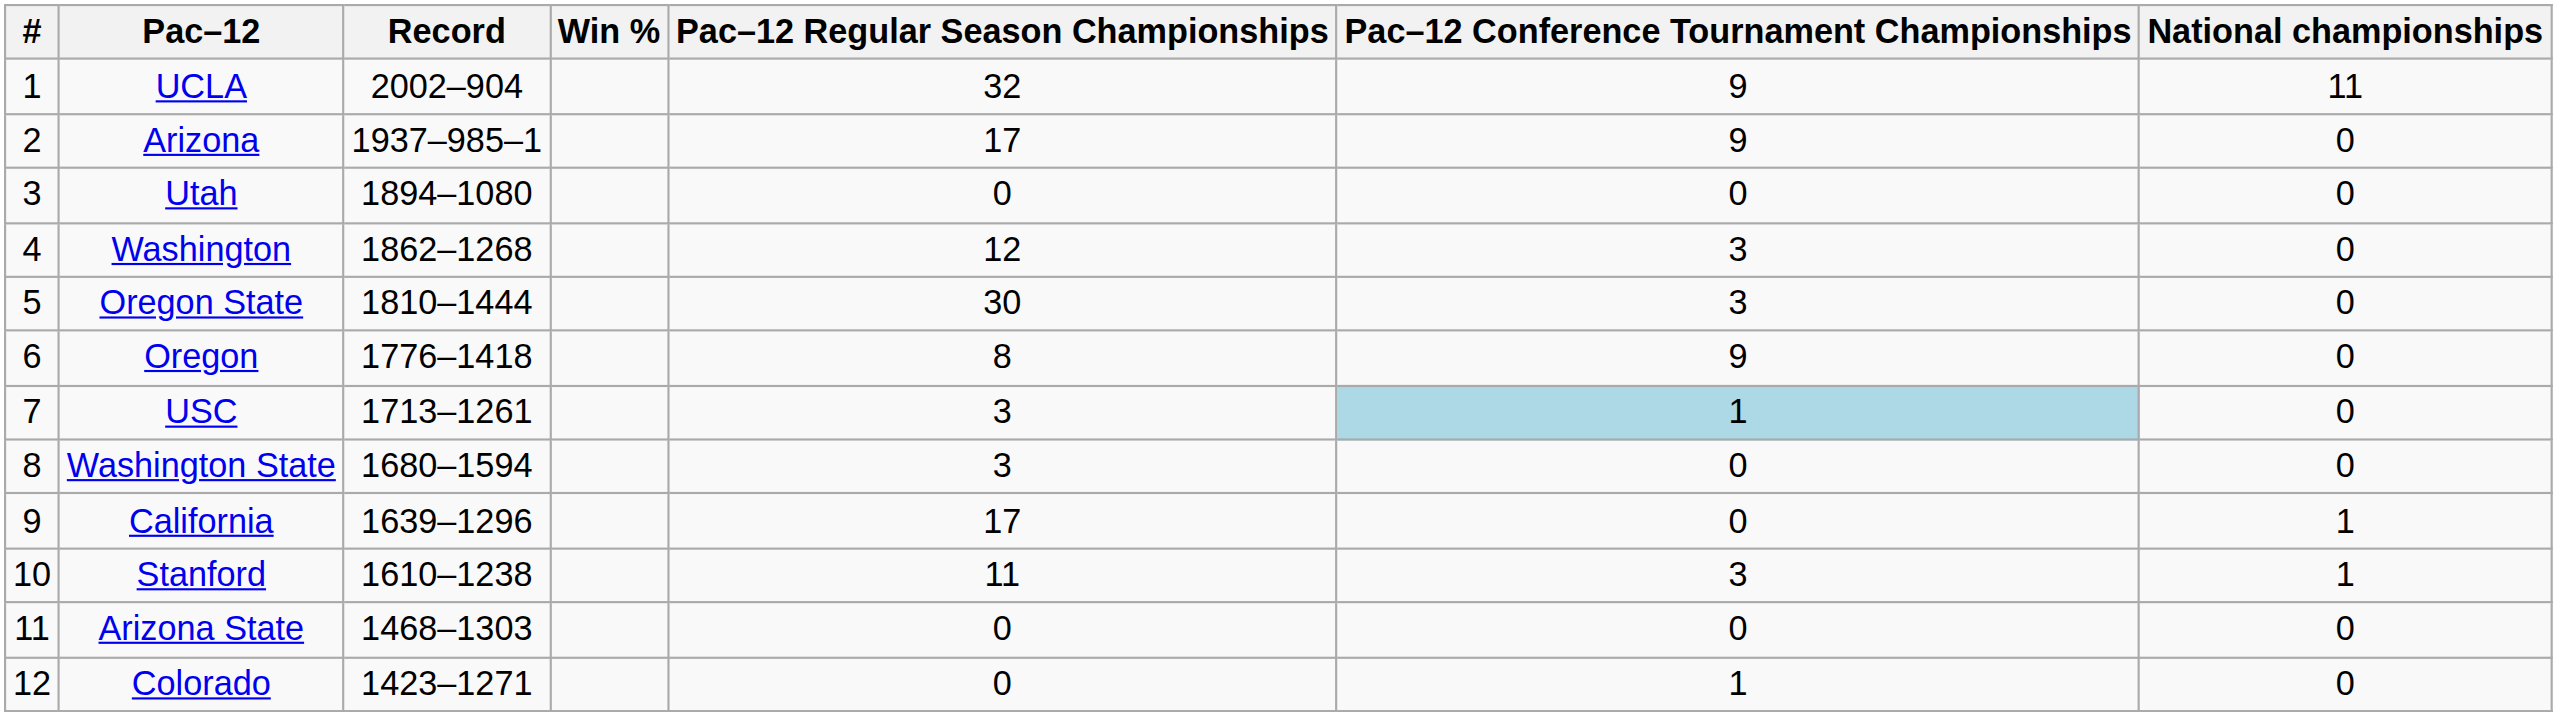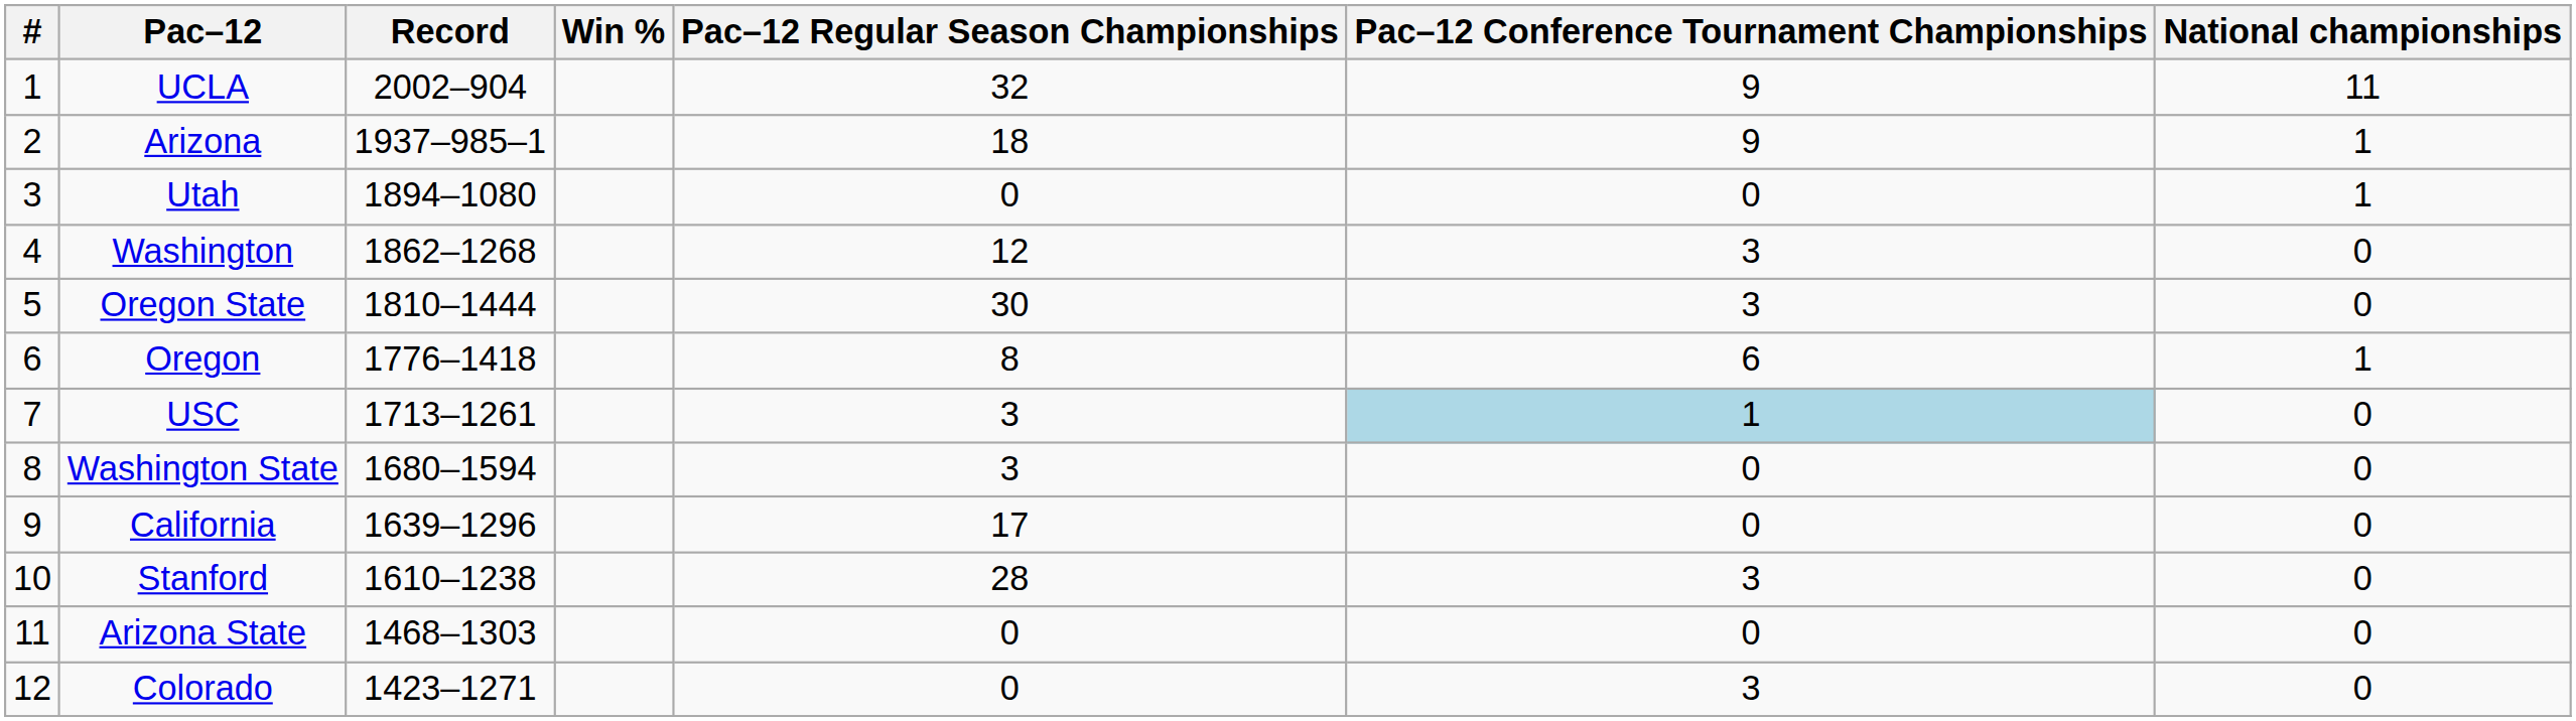 <table class="wikitable sortable" style="text-align:center;">
 <tr>
 <th>#</th>
 <th>Pac–12</th>
 <th>Record</th>
 <th>Win %</th>
 <th>Pac–12 Regular Season Championships</th>
 <th>Pac–12 Conference Tournament Championships</th>
 <th>National championships</th>
 </tr>
 <tr>
 <td>1</td>
 <td><a href='#'>UCLA</a></td>
 <td>2002–904</td>
 <td></td>
 <td>32</td>
 <td>9</td>
 <td>11</td>
 </tr>
 <tr>
 <td>2</td>
 <td><a href='#'>Arizona</a></td>
 <td>1937–985–1</td>
 <td></td>
-<td>17</td>
+<td>18</td>
 <td>9</td>
-<td>0</td>
+<td>1</td>
 </tr>
 <tr>
 <td>3</td>
 <td><a href='#'>Utah</a></td>
 <td>1894–1080</td>
 <td></td>
 <td>0</td>
 <td>0</td>
-<td>0</td>
+<td>1</td>
 </tr>
 <tr>
 <td>4</td>
 <td><a href='#'>Washington</a></td>
 <td>1862–1268</td>
 <td></td>
 <td>12</td>
 <td>3</td>
 <td>0</td>
 </tr>
 <tr>
 <td>5</td>
 <td><a href='#'>Oregon State</a></td>
 <td>1810–1444</td>
 <td></td>
 <td>30</td>
 <td>3</td>
 <td>0</td>
 </tr>
 <tr>
 <td>6</td>
 <td><a href='#'>Oregon</a></td>
 <td>1776–1418</td>
 <td></td>
 <td>8</td>
-<td>9</td>
-<td>0</td>
+<td>6</td>
+<td>1</td>
 </tr>
 <tr>
 <td>7</td>
 <td><a href='#'>USC</a></td>
 <td>1713–1261</td>
 <td></td>
 <td>3</td>
 <td style="background: lightblue;">1</td>
 <td>0</td>
 </tr>
 <tr>
 <td>8</td>
 <td><a href='#'>Washington State</a></td>
 <td>1680–1594</td>
 <td></td>
 <td>3</td>
 <td>0</td>
 <td>0</td>
 </tr>
 <tr>
 <td>9</td>
 <td><a href='#'>California</a></td>
 <td>1639–1296</td>
 <td></td>
 <td>17</td>
 <td>0</td>
-<td>1</td>
+<td>0</td>
 </tr>
 <tr>
 <td>10</td>
 <td><a href='#'>Stanford</a></td>
 <td>1610–1238</td>
 <td></td>
-<td>11</td>
+<td>28</td>
 <td>3</td>
-<td>1</td>
+<td>0</td>
 </tr>
 <tr>
 <td>11</td>
 <td><a href='#'>Arizona State</a></td>
 <td>1468–1303</td>
 <td></td>
 <td>0</td>
 <td>0</td>
 <td>0</td>
 </tr>
 <tr>
 <td>12</td>
 <td><a href='#'>Colorado</a></td>
 <td>1423–1271</td>
 <td></td>
 <td>0</td>
-<td>1</td>
+<td>3</td>
 <td>0</td>
 </tr>
 <tr>
 </tr>
 </table>
